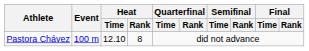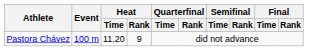 <table class=wikitable style=font-size:90%;text-align:center>
 <tr>
 <th rowspan=2>Athlete</th>
 <th rowspan=2>Event</th>
 <th colspan=2>Heat</th>
 <th colspan=2>Quarterfinal</th>
 <th colspan=2>Semifinal</th>
 <th colspan=2>Final</th>
 </tr>
 <tr style=font-size:95%>
 <th>Time</th>
 <th>Rank</th>
 <th>Time</th>
 <th>Rank</th>
 <th>Time</th>
 <th>Rank</th>
 <th>Time</th>
 <th>Rank</th>
 </tr>
 <tr>
 <td align=left><a href='#'>Pastora Chávez</a></td>
 <td align=left rowspan=3><a href='#'>100 m</a></td>
-<td>12.10</td>
-<td>8</td>
+<td>11.20</td>
+<td>9</td>
 <td colspan=6>did not advance</td>
 </tr>
 </table>
